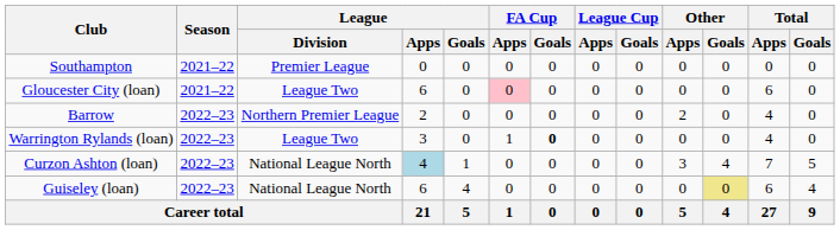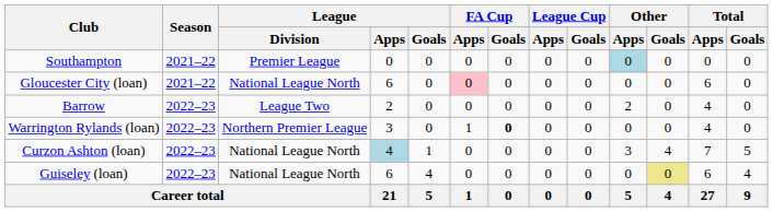 <table class="wikitable" style="text-align: center">
 <tr>
 <th rowspan="2">Club</th>
 <th rowspan="2">Season</th>
 <th colspan="3">League</th>
 <th colspan="2"><a href='#'>FA Cup</a></th>
 <th colspan="2"><a href='#'>League Cup</a></th>
 <th colspan="2">Other</th>
 <th colspan="2">Total</th>
 </tr>
 <tr>
 <th>Division</th>
 <th>Apps</th>
 <th>Goals</th>
 <th>Apps</th>
 <th>Goals</th>
 <th>Apps</th>
 <th>Goals</th>
 <th>Apps</th>
 <th>Goals</th>
 <th>Apps</th>
 <th>Goals</th>
 </tr>
 <tr>
 <td><a href='#'>Southampton</a></td>
 <td><a href='#'>2021–22</a></td>
 <td><a href='#'>Premier League</a></td>
 <td>0</td>
 <td>0</td>
 <td>0</td>
 <td>0</td>
 <td>0</td>
 <td>0</td>
-<td>0</td>
+<td style="background: lightblue;">0</td>
 <td>0</td>
 <td>0</td>
 <td>0</td>
 </tr>
 <tr>
 <td><a href='#'>Gloucester City</a> (loan)</td>
 <td><a href='#'>2021–22</a></td>
-<td><a href='#'>League Two</a></td>
+<td><a href='#'>National League North</a></td>
 <td>6</td>
 <td>0</td>
 <td style="background: pink;">0</td>
 <td>0</td>
 <td>0</td>
 <td>0</td>
 <td>0</td>
 <td>0</td>
 <td>6</td>
 <td>0</td>
 </tr>
 <tr>
 <td><a href='#'>Barrow</a></td>
 <td><a href='#'>2022–23</a></td>
-<td><a href='#'>Northern Premier League</a></td>
+<td><a href='#'>League Two</a></td>
 <td>2</td>
 <td>0</td>
 <td>0</td>
 <td>0</td>
 <td>0</td>
 <td>0</td>
 <td>2</td>
 <td>0</td>
 <td>4</td>
 <td>0</td>
 </tr>
 <tr>
 <td><a href='#'>Warrington Rylands</a> (loan)</td>
 <td><a href='#'>2022–23</a></td>
-<td><a href='#'>League Two</a></td>
+<td><a href='#'>Northern Premier League</a></td>
 <td>3</td>
 <td>0</td>
 <td>1</td>
 <td><strong>0</strong></td>
 <td>0</td>
 <td>0</td>
 <td>0</td>
 <td>0</td>
 <td>4</td>
 <td>0</td>
 </tr>
 <tr>
 <td><a href='#'>Curzon Ashton</a> (loan)</td>
 <td><a href='#'>2022–23</a></td>
 <td>National League North</td>
 <td style="background: lightblue;">4</td>
 <td>1</td>
 <td>0</td>
 <td>0</td>
 <td>0</td>
 <td>0</td>
 <td>3</td>
 <td>4</td>
 <td>7</td>
 <td>5</td>
 </tr>
 <tr>
 <td><a href='#'>Guiseley</a> (loan)</td>
 <td><a href='#'>2022–23</a></td>
 <td>National League North</td>
 <td>6</td>
 <td>4</td>
 <td>0</td>
 <td>0</td>
 <td>0</td>
 <td>0</td>
 <td>0</td>
 <td style="background: khaki;">0</td>
 <td>6</td>
 <td>4</td>
 </tr>
 <tr>
 <th colspan="3">Career total</th>
 <th>21</th>
 <th>5</th>
 <th>1</th>
 <th>0</th>
 <th>0</th>
 <th>0</th>
 <th>5</th>
 <th>4</th>
 <th>27</th>
 <th>9</th>
 </tr>
 </table>
